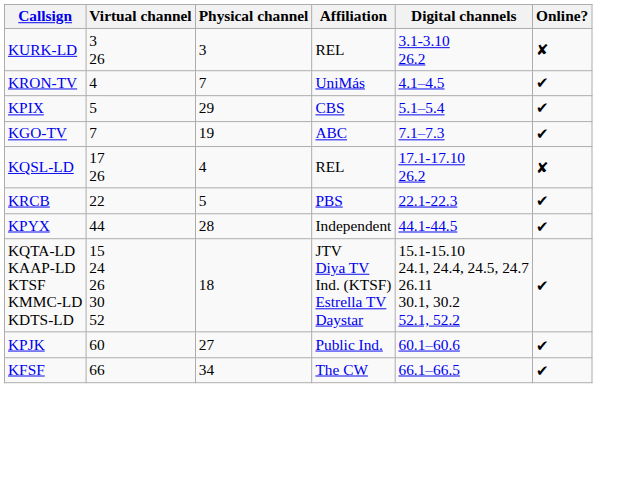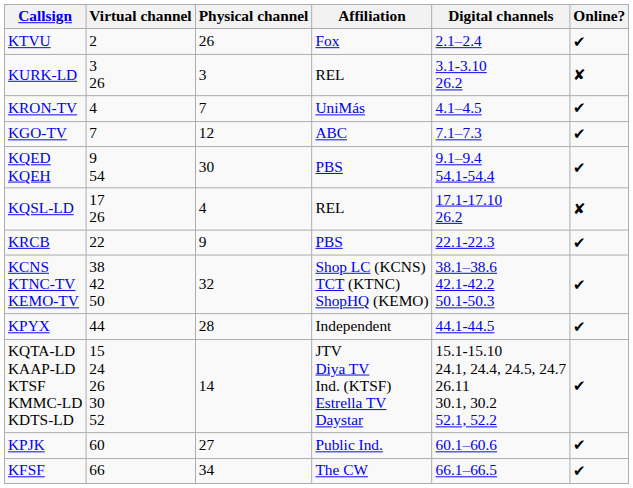 <table class="wikitable sortable">
 <tr>
 <th><a href='#'>Callsign</a></th>
 <th>Virtual channel</th>
 <th>Physical channel</th>
 <th>Affiliation</th>
 <th>Digital channels</th>
 <th>Online?</th>
+</tr>
+<tr>
+<td><a href='#'>KTVU</a></td>
+<td>2</td>
+<td>26</td>
+<td><a href='#'>Fox</a></td>
+<td><a href='#'>2.1–2.4</a></td>
+<td>✔︎</td>
 </tr>
 <tr>
 <td><a href='#'>KURK-LD</a></td>
 <td>3<br>26</td>
 <td>3</td>
 <td>REL</td>
 <td><a href='#'>3.1-3.10</a><br><a href='#'>26.2</a></td>
 <td>✘</td>
 </tr>
 <tr>
 <td><a href='#'>KRON-TV</a></td>
 <td>4</td>
 <td>7</td>
 <td><a href='#'>UniMás</a></td>
 <td><a href='#'>4.1–4.5</a></td>
 <td>✔︎</td>
 </tr>
 <tr>
-<td><a href='#'>KPIX</a></td>
-<td>5</td>
-<td>29</td>
-<td><a href='#'>CBS</a></td>
-<td><a href='#'>5.1–5.4</a></td>
+<td><a href='#'>KGO-TV</a></td>
+<td>7</td>
+<td>12</td>
+<td><a href='#'>ABC</a></td>
+<td><a href='#'>7.1–7.3</a></td>
 <td>✔︎</td>
 </tr>
 <tr>
-<td><a href='#'>KGO-TV</a></td>
-<td>7</td>
-<td>19</td>
-<td><a href='#'>ABC</a></td>
-<td><a href='#'>7.1–7.3</a></td>
+<td><a href='#'>KQED</a><br><a href='#'>KQEH</a></td>
+<td>9<br>54</td>
+<td>30</td>
+<td><a href='#'>PBS</a></td>
+<td><a href='#'>9.1–9.4</a><br><a href='#'>54.1-54.4</a></td>
 <td>✔︎</td>
 </tr>
 <tr>
 <td><a href='#'>KQSL-LD</a></td>
 <td>17<br>26</td>
 <td>4</td>
 <td>REL</td>
 <td><a href='#'>17.1-17.10</a><br><a href='#'>26.2</a></td>
 <td>✘</td>
 </tr>
 <tr>
 <td><a href='#'>KRCB</a></td>
 <td>22</td>
-<td>5</td>
+<td>9</td>
 <td><a href='#'>PBS</a></td>
 <td><a href='#'>22.1-22.3</a></td>
+<td>✔︎</td>
+</tr>
+<tr>
+<td><a href='#'>KCNS</a><br><a href='#'>KTNC-TV</a><br><a href='#'>KEMO-TV</a></td>
+<td>38<br>42<br>50</td>
+<td>32</td>
+<td><a href='#'>Shop LC</a> (KCNS)<br><a href='#'>TCT</a> (KTNC)<br><a href='#'>ShopHQ</a> (KEMO)</td>
+<td><a href='#'>38.1–38.6</a><br><a href='#'>42.1-42.2</a><br><a href='#'>50.1-50.3</a></td>
 <td>✔︎</td>
 </tr>
 <tr>
 <td><a href='#'>KPYX</a></td>
 <td>44</td>
 <td>28</td>
 <td>Independent</td>
 <td><a href='#'>44.1-44.5</a></td>
 <td>✔︎</td>
 </tr>
 <tr>
 <td>KQTA-LD<br>KAAP-LD<br>KTSF<br>KMMC-LD<br>KDTS-LD</td>
 <td>15<br>24<br>26<br>30<br>52</td>
-<td>18</td>
+<td>14</td>
 <td>JTV<br><a href='#'>Diya TV</a><br>Ind. (KTSF)<br><a href='#'>Estrella TV</a><br><a href='#'>Daystar</a></td>
 <td>15.1-15.10<br>24.1, 24.4, 24.5, 24.7<br>26.11<br>30.1, 30.2<br><a href='#'>52.1, 52.2</a></td>
 <td>✔︎</td>
 </tr>
 <tr>
 <td><a href='#'>KPJK</a></td>
 <td>60</td>
 <td>27</td>
 <td><a href='#'>Public Ind.</a></td>
 <td><a href='#'>60.1–60.6</a></td>
 <td>✔︎</td>
 </tr>
 <tr>
 <td><a href='#'>KFSF</a></td>
 <td>66</td>
 <td>34</td>
 <td><a href='#'>The CW</a></td>
 <td><a href='#'>66.1–66.5</a></td>
 <td>✔︎</td>
 </tr>
 </table>
